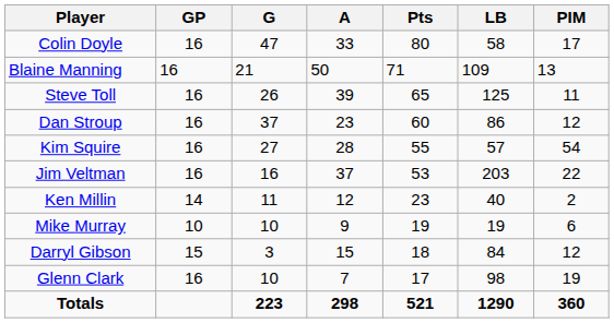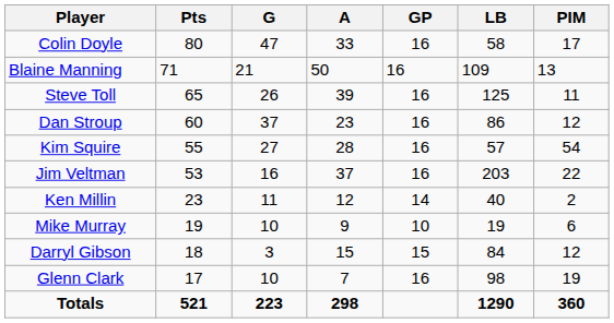 <table class="wikitable sortable">
 <tr align=center>
 <th width="20%">Player</th>
-<th width="10%">GP</th>
+<th width="10%">Pts</th>
 <th width="10%">G</th>
 <th width="10%">A</th>
-<th width="10%">Pts</th>
+<th width="10%">GP</th>
 <th width="10%">LB</th>
 <th width="10%">PIM</th>
 </tr>
 <tr align=center>
 <td><a href='#'>Colin Doyle</a></td>
-<td>16</td>
+<td>80</td>
 <td>47</td>
 <td>33</td>
-<td>80</td>
+<td>16</td>
 <td>58</td>
 <td>17</td>
 </tr>
 <tr align=center*>
 <td><a href='#'>Blaine Manning</a></td>
-<td>16</td>
+<td>71</td>
 <td>21</td>
 <td>50</td>
-<td>71</td>
+<td>16</td>
 <td>109</td>
 <td>13</td>
 </tr>
 <tr align=center>
 <td><a href='#'>Steve Toll</a></td>
-<td>16</td>
+<td>65</td>
 <td>26</td>
 <td>39</td>
-<td>65</td>
+<td>16</td>
 <td>125</td>
 <td>11</td>
 </tr>
 <tr align=center>
 <td><a href='#'>Dan Stroup</a></td>
-<td>16</td>
+<td>60</td>
 <td>37</td>
 <td>23</td>
-<td>60</td>
+<td>16</td>
 <td>86</td>
 <td>12</td>
 </tr>
 <tr align=center>
 <td><a href='#'>Kim Squire</a></td>
-<td>16</td>
+<td>55</td>
 <td>27</td>
 <td>28</td>
-<td>55</td>
+<td>16</td>
 <td>57</td>
 <td>54</td>
 </tr>
 <tr align=center>
 <td><a href='#'>Jim Veltman</a></td>
-<td>16</td>
+<td>53</td>
 <td>16</td>
 <td>37</td>
-<td>53</td>
+<td>16</td>
 <td>203</td>
 <td>22</td>
 </tr>
 <tr align=center>
 <td><a href='#'>Ken Millin</a></td>
-<td>14</td>
+<td>23</td>
 <td>11</td>
 <td>12</td>
-<td>23</td>
+<td>14</td>
 <td>40</td>
 <td>2</td>
 </tr>
 <tr align=center>
 <td><a href='#'>Mike Murray</a></td>
-<td>10</td>
+<td>19</td>
 <td>10</td>
 <td>9</td>
-<td>19</td>
+<td>10</td>
 <td>19</td>
 <td>6</td>
 </tr>
 <tr align=center>
 <td><a href='#'>Darryl Gibson</a></td>
-<td>15</td>
+<td>18</td>
 <td>3</td>
 <td>15</td>
-<td>18</td>
+<td>15</td>
 <td>84</td>
 <td>12</td>
 </tr>
 <tr align=center>
 <td><a href='#'>Glenn Clark</a></td>
-<td>16</td>
+<td>17</td>
 <td>10</td>
 <td>7</td>
-<td>17</td>
+<td>16</td>
 <td>98</td>
 <td>19</td>
 </tr>
 <tr align=center>
 <td><strong>Totals</strong></td>
-<td></td>
+<td><strong>521</strong></td>
 <td><strong>223</strong></td>
 <td><strong>298</strong></td>
-<td><strong>521</strong></td>
+<td></td>
 <td><strong>1290</strong></td>
 <td><strong>360</strong></td>
 </tr>
 </table>
